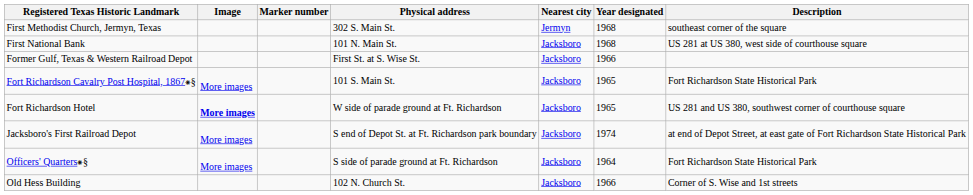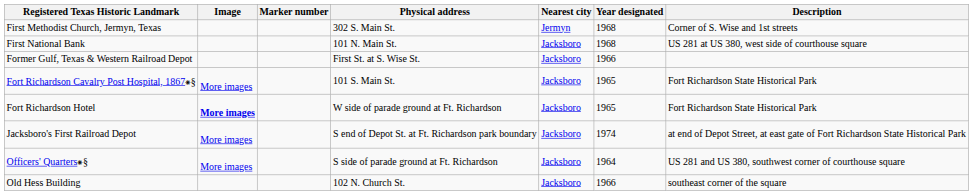 <table class="wikitable sortable">
 <tr>
 <th>Registered Texas Historic Landmark</th>
 <th>Image</th>
 <th>Marker number</th>
 <th>Physical address</th>
 <th>Nearest city</th>
 <th>Year designated</th>
 <th>Description</th>
 </tr>
 <tr>
 <td>First Methodist Church, Jermyn, Texas</td>
 <td></td>
 <td></td>
 <td>302 S. Main St.<br></td>
 <td><a href='#'>Jermyn</a></td>
 <td>1968</td>
-<td>southeast corner of the square</td>
+<td>Corner of S. Wise and 1st streets</td>
 </tr>
 <tr>
 <td>First National Bank</td>
 <td></td>
 <td></td>
 <td>101 N. Main St.<br></td>
 <td><a href='#'>Jacksboro</a></td>
 <td>1968</td>
 <td>US 281 at US 380, west side of courthouse square</td>
 </tr>
 <tr>
 <td>Former Gulf, Texas & Western Railroad Depot</td>
 <td></td>
 <td></td>
 <td>First St. at S. Wise St.<br></td>
 <td><a href='#'>Jacksboro</a></td>
 <td>1966</td>
 <td></td>
 </tr>
 <tr>
 <td><a href='#'>Fort Richardson Cavalry Post Hospital, 1867</a>⁕§</td>
 <td><br> <a href='#'>More images</a></td>
 <td></td>
 <td>101 S. Main St.<br></td>
 <td><a href='#'>Jacksboro</a></td>
 <td>1965</td>
 <td>Fort Richardson State Historical Park</td>
 </tr>
 <tr>
 <td>Fort Richardson Hotel</td>
 <td><strong><br> <a href='#'>More images</a></strong></td>
 <td></td>
 <td>W side of parade ground at Ft. Richardson<br></td>
 <td><a href='#'>Jacksboro</a></td>
 <td>1965</td>
-<td>US 281 and US 380, southwest corner of courthouse square</td>
+<td>Fort Richardson State Historical Park</td>
 </tr>
 <tr>
 <td>Jacksboro's First Railroad Depot</td>
 <td><br> <a href='#'>More images</a></td>
 <td></td>
 <td>S end of Depot St. at Ft. Richardson park boundary<br></td>
 <td><a href='#'>Jacksboro</a></td>
 <td>1974</td>
 <td>at end of Depot Street, at east gate of Fort Richardson State Historical Park</td>
 </tr>
 <tr>
 <td><a href='#'>Officers' Quarters</a>⁕§</td>
 <td><br> <a href='#'>More images</a></td>
 <td></td>
 <td>S side of parade ground at Ft. Richardson<br></td>
 <td><a href='#'>Jacksboro</a></td>
 <td>1964</td>
-<td>Fort Richardson State Historical Park</td>
+<td>US 281 and US 380, southwest corner of courthouse square</td>
 </tr>
 <tr>
 <td>Old Hess Building</td>
 <td></td>
 <td></td>
 <td>102 N. Church St.<br></td>
 <td><a href='#'>Jacksboro</a></td>
 <td>1966</td>
-<td>Corner of S. Wise and 1st streets</td>
+<td>southeast corner of the square</td>
 </tr>
 </table>
